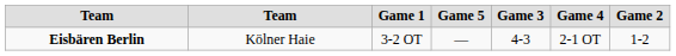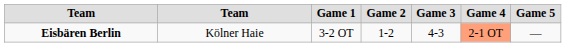 <table class="wikitable">
 <tr align="center">
 <td width="200" bgcolor="#dfdfdf"><strong>Team</strong></td>
 <td width="200" bgcolor="#dfdfdf"><strong>Team</strong></td>
 <td width="60" bgcolor="#dfdfdf"><strong>Game 1</strong></td>
-<td width="60" bgcolor="#dfdfdf"><strong>Game 5</strong></td>
+<td width="60" bgcolor="#dfdfdf"><strong>Game 2</strong></td>
 <td width="60" bgcolor="#dfdfdf"><strong>Game 3</strong></td>
 <td width="60" bgcolor="#dfdfdf"><strong>Game 4</strong></td>
-<td width="60" bgcolor="#dfdfdf"><strong>Game 2</strong></td>
+<td width="60" bgcolor="#dfdfdf"><strong>Game 5</strong></td>
 </tr>
 <tr align="center">
 <td><strong>Eisbären Berlin</strong></td>
 <td>Kölner Haie</td>
 <td>3-2 OT</td>
+<td>1-2</td>
+<td>4-3</td>
+<td style="background: lightsalmon;">2-1 OT</td>
 <td>—</td>
-<td>4-3</td>
-<td>2-1 OT</td>
-<td>1-2</td>
 </tr>
 </table>
